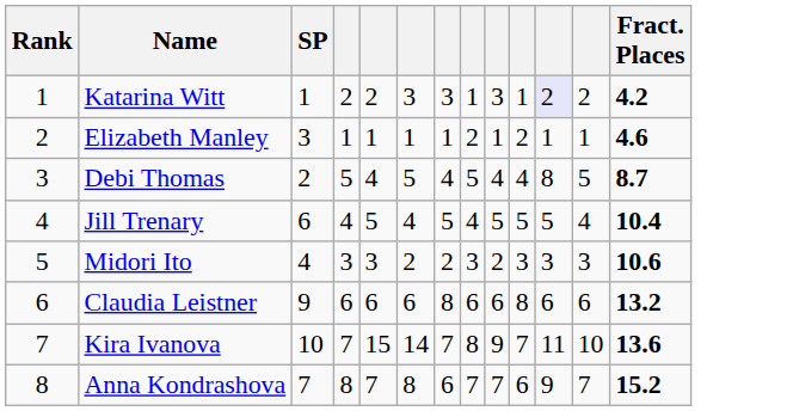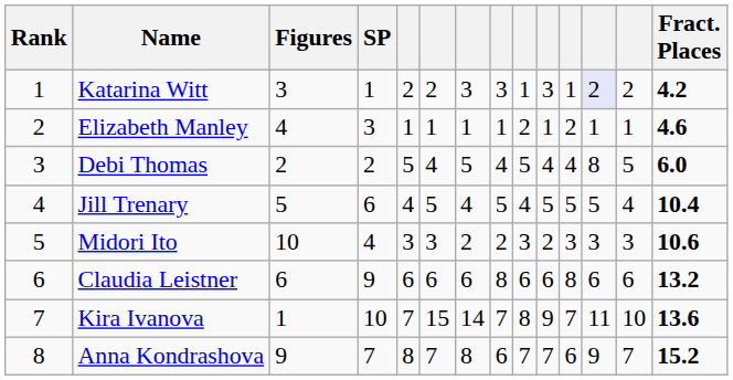 <table class="wikitable">
 <tr>
 <th>Rank</th>
 <th>Name</th>
+<th>Figures</th>
 <th>SP</th>
 <th></th>
 <th></th>
 <th></th>
 <th></th>
 <th></th>
 <th></th>
 <th></th>
 <th></th>
 <th></th>
 <th>Fract. <br> Places</th>
 </tr>
 <tr>
 <td align=center>1</td>
 <td align=left> <a href='#'>Katarina Witt</a></td>
+<td>3</td>
 <td>1</td>
 <td>2</td>
 <td>2</td>
 <td>3</td>
 <td>3</td>
 <td>1</td>
 <td>3</td>
 <td>1</td>
 <td style="background: lavender;">2</td>
 <td>2</td>
 <td><strong>4.2</strong></td>
 </tr>
 <tr>
 <td align=center>2</td>
 <td align=left> <a href='#'>Elizabeth Manley</a></td>
+<td>4</td>
 <td>3</td>
 <td>1</td>
 <td>1</td>
 <td>1</td>
 <td>1</td>
 <td>2</td>
 <td>1</td>
 <td>2</td>
 <td>1</td>
 <td>1</td>
 <td><strong>4.6</strong></td>
 </tr>
 <tr>
 <td align=center>3</td>
 <td align=left> <a href='#'>Debi Thomas</a></td>
 <td>2</td>
+<td>2</td>
 <td>5</td>
 <td>4</td>
 <td>5</td>
 <td>4</td>
 <td>5</td>
 <td>4</td>
 <td>4</td>
 <td>8</td>
 <td>5</td>
-<td><strong>8.7</strong></td>
+<td><strong>6.0</strong></td>
 </tr>
 <tr>
 <td align=center>4</td>
 <td align=left> <a href='#'>Jill Trenary</a></td>
+<td>5</td>
 <td>6</td>
 <td>4</td>
 <td>5</td>
 <td>4</td>
 <td>5</td>
 <td>4</td>
 <td>5</td>
 <td>5</td>
 <td>5</td>
 <td>4</td>
 <td><strong>10.4</strong></td>
 </tr>
 <tr>
 <td align=center>5</td>
 <td align=left> <a href='#'>Midori Ito</a></td>
+<td>10</td>
 <td>4</td>
 <td>3</td>
 <td>3</td>
 <td>2</td>
 <td>2</td>
 <td>3</td>
 <td>2</td>
 <td>3</td>
 <td>3</td>
 <td>3</td>
 <td><strong>10.6</strong></td>
 </tr>
 <tr>
 <td align=center>6</td>
 <td align=left> <a href='#'>Claudia Leistner</a></td>
+<td>6</td>
 <td>9</td>
 <td>6</td>
 <td>6</td>
 <td>6</td>
 <td>8</td>
 <td>6</td>
 <td>6</td>
 <td>8</td>
 <td>6</td>
 <td>6</td>
 <td><strong>13.2</strong></td>
 </tr>
 <tr>
 <td align=center>7</td>
 <td align=left> <a href='#'>Kira Ivanova</a></td>
+<td>1</td>
 <td>10</td>
 <td>7</td>
 <td>15</td>
 <td>14</td>
 <td>7</td>
 <td>8</td>
 <td>9</td>
 <td>7</td>
 <td>11</td>
 <td>10</td>
 <td><strong>13.6</strong></td>
 </tr>
 <tr>
 <td align=center>8</td>
 <td align=left> <a href='#'>Anna Kondrashova</a></td>
+<td>9</td>
 <td>7</td>
 <td>8</td>
 <td>7</td>
 <td>8</td>
 <td>6</td>
 <td>7</td>
 <td>7</td>
 <td>6</td>
 <td>9</td>
 <td>7</td>
 <td><strong>15.2</strong></td>
 </tr>
 </table>
